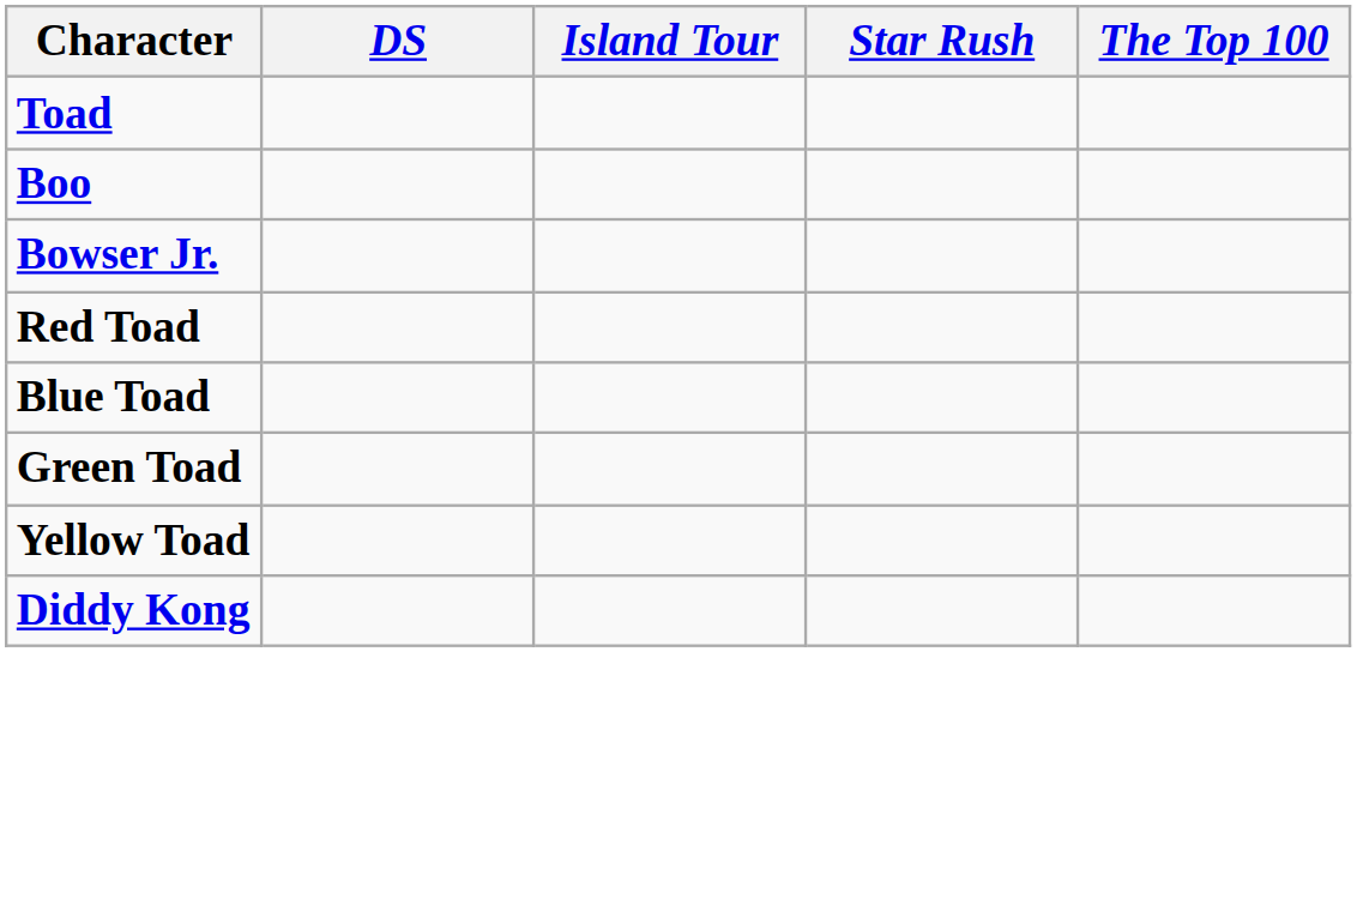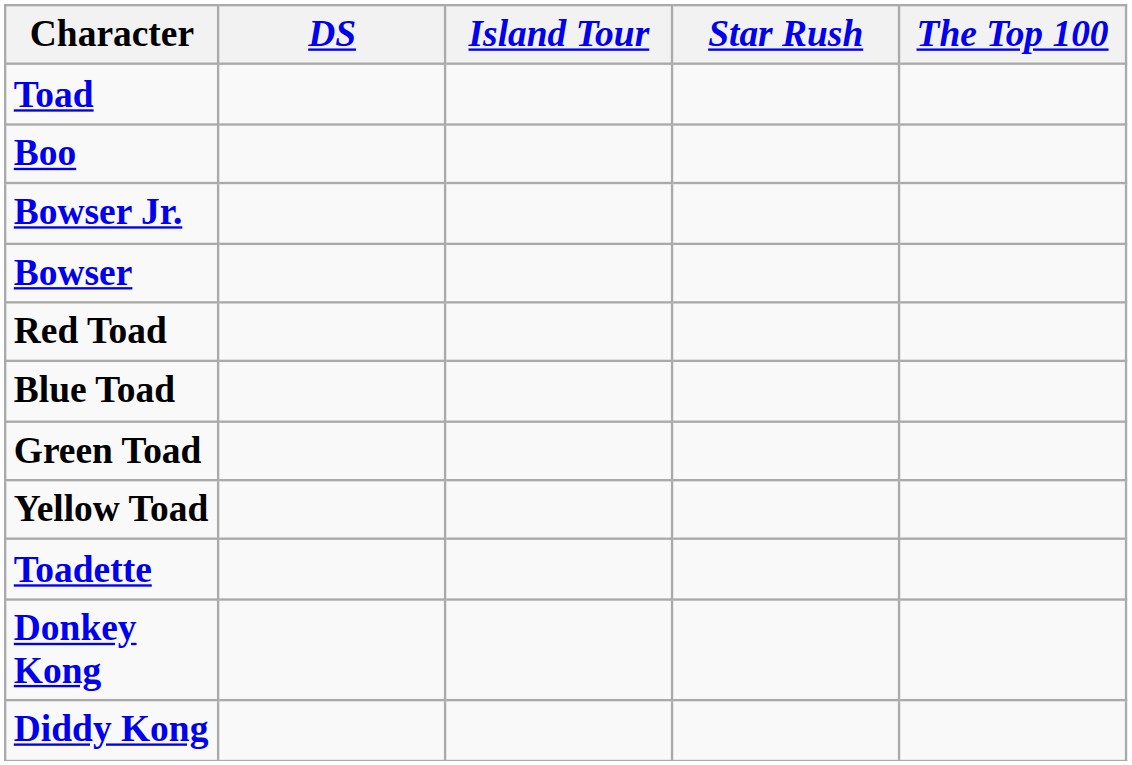 <table class="wikitable sortable" style="width: 480px; text-align: centre;">
 <tr>
 <th style="width: 15%;">Character</th>
 <th style="width: 17%;"><em><a href='#'>DS</a></em></th>
 <th style="width: 17%;"><em><a href='#'>Island Tour</a></em></th>
 <th style="width: 17%;"><em><a href='#'>Star Rush</a></em></th>
 <th style="width: 17%;"><em><a href='#'>The Top 100</a></em></th>
 </tr>
 <tr>
 <td align="left"><strong><a href='#'>Toad</a></strong></td>
 <td></td>
 <td></td>
 <td></td>
 <td></td>
 </tr>
 <tr>
 <td align="left"><strong><a href='#'>Boo</a></strong></td>
 <td></td>
 <td></td>
 <td></td>
 <td></td>
 </tr>
 <tr>
 <td align="left"><strong><a href='#'>Bowser Jr.</a></strong></td>
+<td></td>
+<td></td>
+<td></td>
+<td></td>
+</tr>
+<tr>
+<td align="left"><strong><a href='#'>Bowser</a></strong></td>
 <td></td>
 <td></td>
 <td></td>
 <td></td>
 </tr>
 <tr>
 <td align="left"><strong>Red Toad</strong></td>
 <td></td>
 <td></td>
 <td></td>
 <td></td>
 </tr>
 <tr>
 <td align="left"><strong>Blue Toad</strong></td>
 <td></td>
 <td></td>
 <td></td>
 <td></td>
 </tr>
 <tr>
 <td align="left"><strong>Green Toad</strong></td>
 <td></td>
 <td></td>
 <td></td>
 <td></td>
 </tr>
 <tr>
 <td align="left"><strong>Yellow Toad</strong></td>
 <td></td>
 <td></td>
 <td></td>
 <td></td>
 </tr>
 <tr>
+<td align="left"><strong><a href='#'>Toadette</a></strong></td>
+<td></td>
+<td></td>
+<td></td>
+<td></td>
+</tr>
+<tr>
+<td align="left"><strong><a href='#'>Donkey Kong</a></strong></td>
+<td></td>
+<td></td>
+<td></td>
+<td></td>
+</tr>
+<tr>
 <td align="left"><strong><a href='#'>Diddy Kong</a></strong></td>
 <td></td>
 <td></td>
 <td></td>
 <td></td>
 </tr>
 </table>
